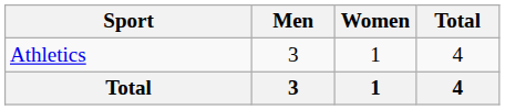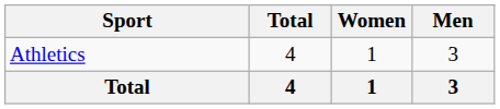 <table class="wikitable sortable" style="text-align:center;">
 <tr>
 <th width=180>Sport</th>
+<th width=55>Total</th>
+<th width=55>Women</th>
 <th width=55>Men</th>
-<th width=55>Women</th>
-<th width=55>Total</th>
 </tr>
 <tr>
 <td align=left><a href='#'>Athletics</a></td>
+<td>4</td>
+<td>1</td>
 <td>3</td>
-<td>1</td>
-<td>4</td>
 </tr>
 <tr>
 <th>Total</th>
+<th>4</th>
+<th>1</th>
 <th>3</th>
-<th>1</th>
-<th>4</th>
 </tr>
 </table>
